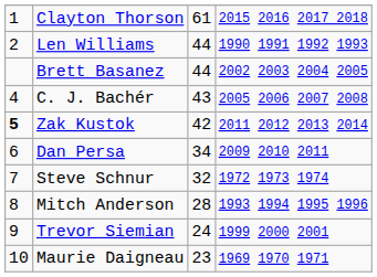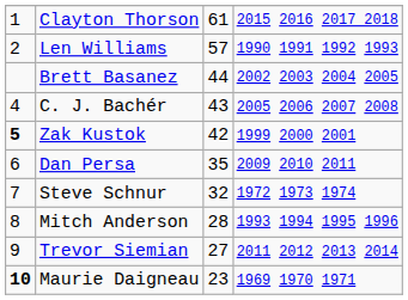 <table class="wikitable">
 <tr>
 </tr>
 <tr>
 <td>1</td>
 <td><a href='#'>Clayton Thorson</a></td>
 <td>61</td>
 <td style="font-size:80%;"><a href='#'>2015</a> <a href='#'>2016</a> <a href='#'>2017 2018</a></td>
 </tr>
 <tr>
 <td>2</td>
 <td><a href='#'>Len Williams</a></td>
-<td>44</td>
+<td>57</td>
 <td style="font-size:80%;"><a href='#'>1990</a> <a href='#'>1991</a> <a href='#'>1992</a> <a href='#'>1993</a></td>
 </tr>
 <tr>
 <td></td>
 <td><a href='#'>Brett Basanez</a></td>
 <td>44</td>
 <td style="font-size:80%;"><a href='#'>2002</a> <a href='#'>2003</a> <a href='#'>2004</a> <a href='#'>2005</a></td>
 </tr>
 <tr>
 <td>4</td>
 <td>C. J. Bachér</td>
 <td>43</td>
 <td style="font-size:80%;"><a href='#'>2005</a> <a href='#'>2006</a> <a href='#'>2007</a> <a href='#'>2008</a></td>
 </tr>
 <tr>
 <td><strong>5</strong></td>
 <td><a href='#'>Zak Kustok</a></td>
 <td>42</td>
-<td style="font-size:80%;"><a href='#'>2011</a> <a href='#'>2012</a> <a href='#'>2013</a> <a href='#'>2014</a></td>
+<td style="font-size:80%;"><a href='#'>1999</a> <a href='#'>2000</a> <a href='#'>2001</a></td>
 </tr>
 <tr>
 <td>6</td>
 <td><a href='#'>Dan Persa</a></td>
-<td>34</td>
+<td>35</td>
 <td style="font-size:80%;"><a href='#'>2009</a> <a href='#'>2010</a> <a href='#'>2011</a></td>
 </tr>
 <tr>
 <td>7</td>
 <td>Steve Schnur</td>
 <td>32</td>
 <td style="font-size:80%;"><a href='#'>1972</a> <a href='#'>1973</a> <a href='#'>1974</a></td>
 </tr>
 <tr>
 <td>8</td>
 <td>Mitch Anderson</td>
 <td>28</td>
 <td style="font-size:80%;"><a href='#'>1993</a> <a href='#'>1994</a> <a href='#'>1995</a> <a href='#'>1996</a></td>
 </tr>
 <tr>
 <td>9</td>
 <td><a href='#'>Trevor Siemian</a></td>
-<td>24</td>
-<td style="font-size:80%;"><a href='#'>1999</a> <a href='#'>2000</a> <a href='#'>2001</a></td>
+<td>27</td>
+<td style="font-size:80%;"><a href='#'>2011</a> <a href='#'>2012</a> <a href='#'>2013</a> <a href='#'>2014</a></td>
 </tr>
 <tr>
-<td>10</td>
+<td><strong>10</strong></td>
 <td>Maurie Daigneau</td>
 <td>23</td>
 <td style="font-size:80%;"><a href='#'>1969</a> <a href='#'>1970</a> <a href='#'>1971</a></td>
 </tr>
 </table>
